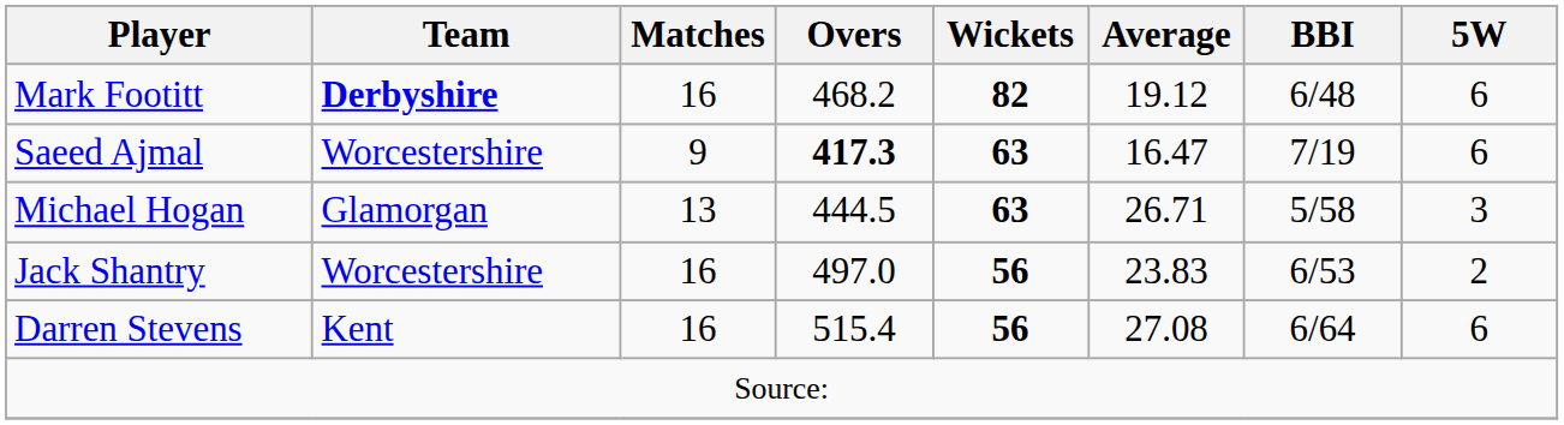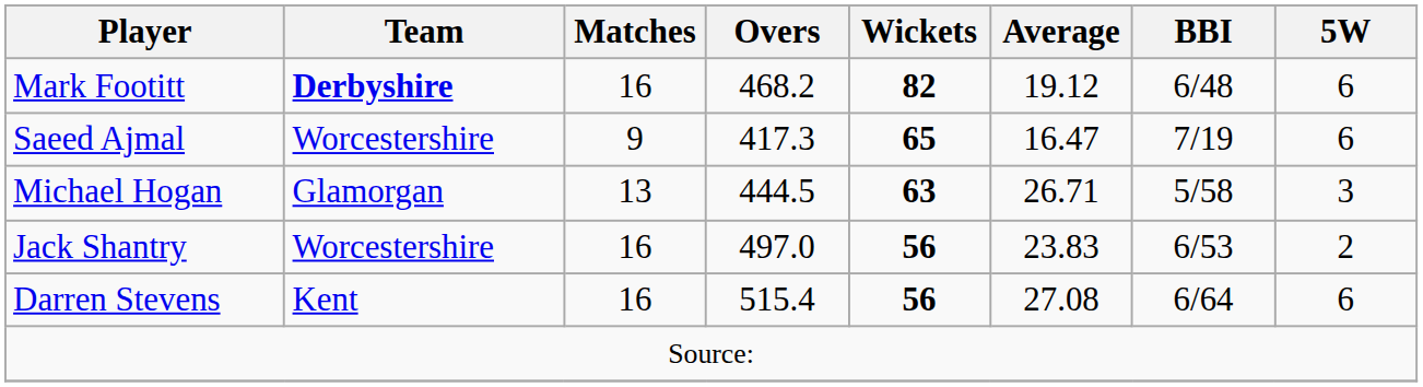 <table class="wikitable" style="text-align:center;">
 <tr>
 <th width=125>Player</th>
 <th width=125>Team</th>
 <th width=60>Matches</th>
 <th width=60>Overs</th>
 <th width=60>Wickets</th>
 <th width=60>Average</th>
 <th width=60>BBI</th>
 <th width=60>5W</th>
 </tr>
 <tr>
 <td align="left"><a href='#'>Mark Footitt</a></td>
 <td align="left"><strong><a href='#'>Derbyshire</a></strong></td>
 <td>16</td>
 <td>468.2</td>
 <td><strong>82</strong></td>
 <td>19.12</td>
 <td>6/48</td>
 <td>6</td>
 </tr>
 <tr>
 <td align="left"><a href='#'>Saeed Ajmal</a></td>
 <td align="left"><a href='#'>Worcestershire</a></td>
 <td>9</td>
-<td><strong>417.3</strong></td>
-<td><strong>63</strong></td>
+<td>417.3</td>
+<td><strong>65</strong></td>
 <td>16.47</td>
 <td>7/19</td>
 <td>6</td>
 </tr>
 <tr>
 <td align="left"><a href='#'>Michael Hogan</a></td>
 <td align="left"><a href='#'>Glamorgan</a></td>
 <td>13</td>
 <td>444.5</td>
 <td><strong>63</strong></td>
 <td>26.71</td>
 <td>5/58</td>
 <td>3</td>
 </tr>
 <tr>
 <td align="left"><a href='#'>Jack Shantry</a></td>
 <td align="left"><a href='#'>Worcestershire</a></td>
 <td>16</td>
 <td>497.0</td>
 <td><strong>56</strong></td>
 <td>23.83</td>
 <td>6/53</td>
 <td>2</td>
 </tr>
 <tr>
 <td align="left"><a href='#'>Darren Stevens</a></td>
 <td align="left"><a href='#'>Kent</a></td>
 <td>16</td>
 <td>515.4</td>
 <td><strong>56</strong></td>
 <td>27.08</td>
 <td>6/64</td>
 <td>6</td>
 </tr>
 <tr>
 <td colspan=8><small>Source:</small></td>
 </tr>
 <tr>
 </tr>
 </table>
